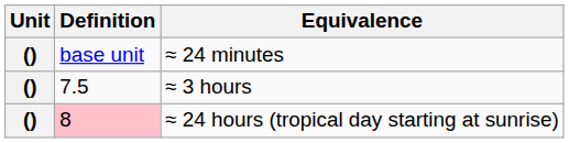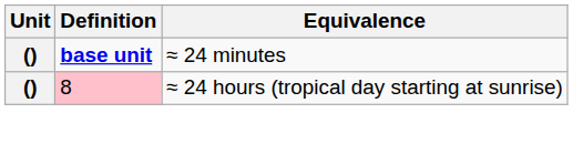 <table class="wikitable plainrowheaders">
 <tr>
 <th scope="col">Unit</th>
 <th scope="col">Definition</th>
 <th scope="col">Equivalence</th>
 </tr>
 <tr>
 <th scope="row"> ()</th>
-<td><a href='#'>base unit</a></td>
+<td><strong><a href='#'>base unit</a></strong></td>
 <td>≈ 24 minutes</td>
-</tr>
-<tr>
-<th scope="row"> ()</th>
-<td>7.5 </td>
-<td>≈ 3 hours</td>
 </tr>
 <tr>
 <th scope="row"> ()</th>
 <td style="background: pink;">8 </td>
 <td>≈ 24 hours (tropical day starting at sunrise)</td>
 </tr>
 </table>
